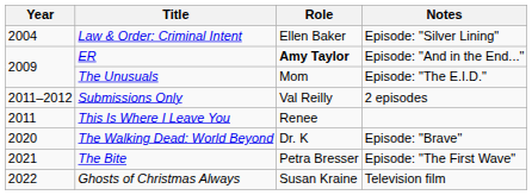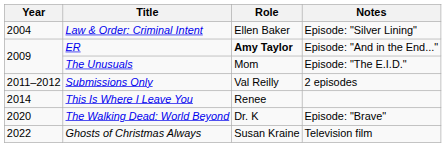 <table class="wikitable sortable">
 <tr>
 <th>Year</th>
 <th>Title</th>
 <th>Role</th>
 <th>Notes</th>
 </tr>
 <tr>
 <td>2004</td>
 <td><em><a href='#'>Law & Order: Criminal Intent</a></em></td>
 <td>Ellen Baker</td>
 <td>Episode: "Silver Lining"</td>
 </tr>
 <tr>
 <td rowspan="2">2009</td>
 <td><em><a href='#'>ER</a></em></td>
 <td><strong>Amy Taylor</strong></td>
 <td>Episode: "And in the End..."</td>
 </tr>
 <tr>
 <td><em><a href='#'>The Unusuals</a></em></td>
 <td>Mom</td>
 <td>Episode: "The E.I.D."</td>
 </tr>
 <tr>
 <td>2011–2012</td>
 <td><em><a href='#'>Submissions Only</a></em></td>
 <td>Val Reilly</td>
 <td>2 episodes</td>
 </tr>
 <tr>
-<td>2011</td>
+<td>2014</td>
 <td><em><a href='#'>This Is Where I Leave You</a></em></td>
 <td>Renee</td>
 <td></td>
 </tr>
 <tr>
 <td>2020</td>
 <td><em><a href='#'>The Walking Dead: World Beyond</a></em></td>
 <td>Dr. K</td>
 <td>Episode: "Brave"</td>
 </tr>
 <tr>
-<td>2021</td>
-<td><em><a href='#'>The Bite</a></em></td>
-<td>Petra Bresser</td>
-<td>Episode: "The First Wave"</td>
-</tr>
-<tr>
 <td>2022</td>
 <td><em>Ghosts of Christmas Always</em></td>
 <td>Susan Kraine</td>
 <td>Television film</td>
 </tr>
 </table>
